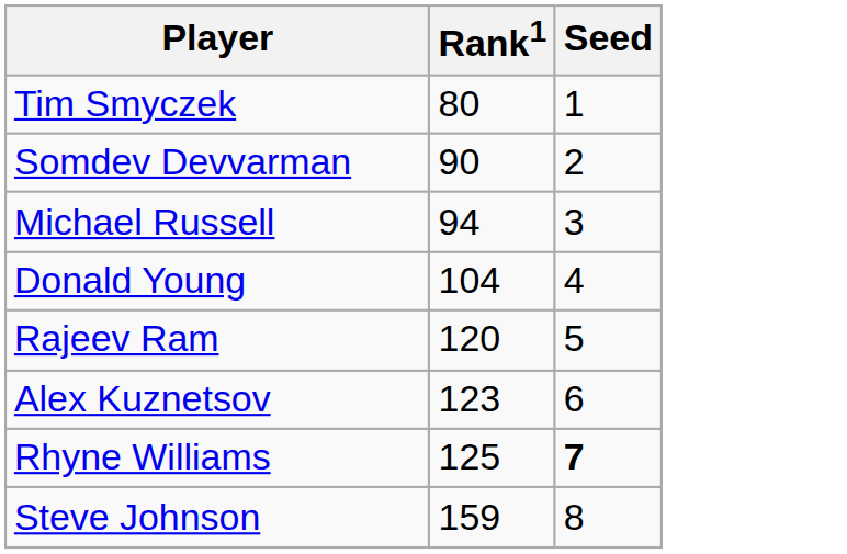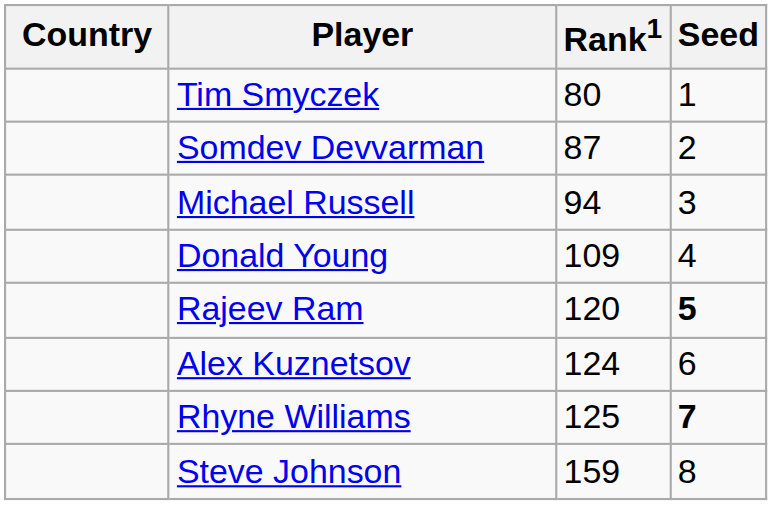 <table class="sortable wikitable">
 <tr>
+<th width="70">Country</th>
 <th width="175">Player</th>
 <th>Rank<sup>1</sup></th>
 <th>Seed</th>
 </tr>
 <tr>
+<td></td>
 <td><a href='#'>Tim Smyczek</a></td>
 <td>80</td>
 <td>1</td>
 </tr>
 <tr>
+<td></td>
 <td><a href='#'>Somdev Devvarman</a></td>
-<td>90</td>
+<td>87</td>
 <td>2</td>
 </tr>
 <tr>
+<td></td>
 <td><a href='#'>Michael Russell</a></td>
 <td>94</td>
 <td>3</td>
 </tr>
 <tr>
+<td></td>
 <td><a href='#'>Donald Young</a></td>
-<td>104</td>
+<td>109</td>
 <td>4</td>
 </tr>
 <tr>
+<td></td>
 <td><a href='#'>Rajeev Ram</a></td>
 <td>120</td>
-<td>5</td>
+<td><strong>5</strong></td>
 </tr>
 <tr>
+<td></td>
 <td><a href='#'>Alex Kuznetsov</a></td>
-<td>123</td>
+<td>124</td>
 <td>6</td>
 </tr>
 <tr>
+<td></td>
 <td><a href='#'>Rhyne Williams</a></td>
 <td>125</td>
 <td><strong>7</strong></td>
 </tr>
 <tr>
+<td></td>
 <td><a href='#'>Steve Johnson</a></td>
 <td>159</td>
 <td>8</td>
 </tr>
 </table>
